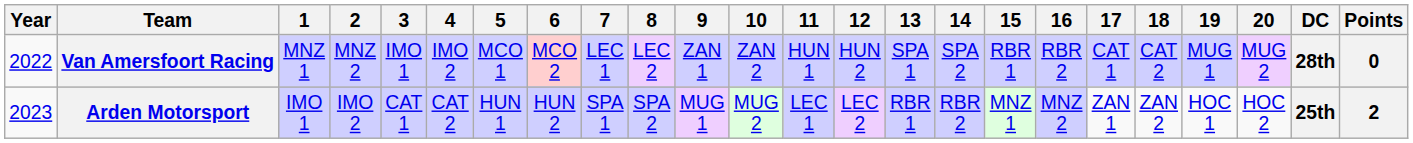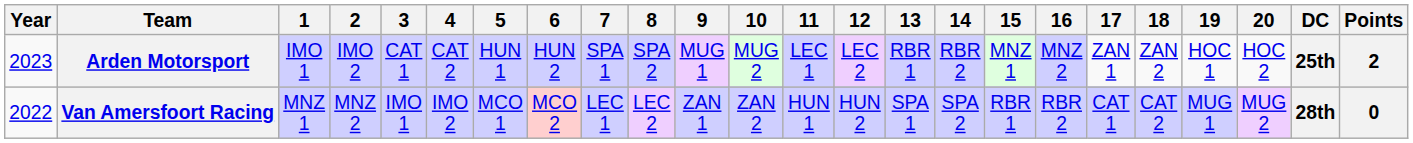 <table class="wikitable" style="text-align:center; font-size:85%">
 <tr>
 <th>Year</th>
 <th>Team</th>
 <th>1</th>
 <th>2</th>
 <th>3</th>
 <th>4</th>
 <th>5</th>
 <th>6</th>
 <th>7</th>
 <th>8</th>
 <th>9</th>
 <th>10</th>
 <th>11</th>
 <th>12</th>
 <th>13</th>
 <th>14</th>
 <th>15</th>
 <th>16</th>
 <th>17</th>
 <th>18</th>
 <th>19</th>
 <th>20</th>
 <th>DC</th>
 <th>Points</th>
 </tr>
 <tr>
+<td><a href='#'>2023</a></td>
+<th nowrap><a href='#'>Arden Motorsport</a></th>
+<td style="background:#CFCFFF;"><a href='#'>IMO<br>1</a><br></td>
+<td style="background:#CFCFFF;"><a href='#'>IMO<br>2</a><br></td>
+<td style="background:#CFCFFF;"><a href='#'>CAT<br>1</a><br></td>
+<td style="background:#CFCFFF;"><a href='#'>CAT<br>2</a><br></td>
+<td style="background:#CFCFFF;"><a href='#'>HUN<br>1</a><br></td>
+<td style="background:#CFCFFF;"><a href='#'>HUN<br>2</a><br></td>
+<td style="background:#CFCFFF;"><a href='#'>SPA<br>1</a><br></td>
+<td style="background:#CFCFFF;"><a href='#'>SPA<br>2</a><br></td>
+<td style="background:#EFCFFF;"><a href='#'>MUG<br>1</a><br></td>
+<td style="background:#DFFFDF;"><a href='#'>MUG<br>2</a><br></td>
+<td style="background:#CFCFFF;"><a href='#'>LEC<br>1</a><br></td>
+<td style="background:#EFCFFF;"><a href='#'>LEC<br>2</a><br></td>
+<td style="background:#CFCFFF;"><a href='#'>RBR<br>1</a><br></td>
+<td style="background:#CFCFFF;"><a href='#'>RBR<br>2</a><br></td>
+<td style="background:#DFFFDF;"><a href='#'>MNZ<br>1</a><br></td>
+<td style="background:#CFCFFF;"><a href='#'>MNZ<br>2</a><br></td>
+<td style="background:#;"><a href='#'>ZAN<br>1</a></td>
+<td style="background:#;"><a href='#'>ZAN<br>2</a></td>
+<td style="background:#;"><a href='#'>HOC<br>1</a></td>
+<td style="background:#;"><a href='#'>HOC<br>2</a></td>
+<th>25th</th>
+<th>2</th>
+</tr>
+<tr>
 <td><a href='#'>2022</a></td>
 <th nowrap><a href='#'>Van Amersfoort Racing</a></th>
 <td style="background:#CFCFFF;"><a href='#'>MNZ<br>1</a><br></td>
 <td style="background:#CFCFFF;"><a href='#'>MNZ<br>2</a><br></td>
 <td style="background:#CFCFFF;"><a href='#'>IMO<br>1</a><br></td>
 <td style="background:#CFCFFF;"><a href='#'>IMO<br>2</a><br></td>
 <td style="background:#CFCFFF;"><a href='#'>MCO<br>1</a><br></td>
 <td style="background:#FFCFCF;"><a href='#'>MCO<br>2</a><br></td>
 <td style="background:#CFCFFF;"><a href='#'>LEC<br>1</a><br></td>
 <td style="background:#EFCFFF;"><a href='#'>LEC<br>2</a><br></td>
 <td style="background:#CFCFFF;"><a href='#'>ZAN<br>1</a><br></td>
 <td style="background:#CFCFFF;"><a href='#'>ZAN<br>2</a><br></td>
 <td style="background:#CFCFFF;"><a href='#'>HUN<br>1</a><br></td>
 <td style="background:#CFCFFF;"><a href='#'>HUN<br>2</a><br></td>
 <td style="background:#CFCFFF;"><a href='#'>SPA<br>1</a><br></td>
 <td style="background:#CFCFFF;"><a href='#'>SPA<br>2</a><br></td>
 <td style="background:#CFCFFF;"><a href='#'>RBR<br>1</a><br></td>
 <td style="background:#CFCFFF;"><a href='#'>RBR<br>2</a><br></td>
 <td style="background:#CFCFFF;"><a href='#'>CAT<br>1</a><br></td>
 <td style="background:#CFCFFF;"><a href='#'>CAT<br>2</a><br></td>
 <td style="background:#CFCFFF;"><a href='#'>MUG<br>1</a><br></td>
 <td style="background:#EFCFFF;"><a href='#'>MUG<br>2</a><br></td>
 <th>28th</th>
 <th>0</th>
 </tr>
-<tr>
-<td><a href='#'>2023</a></td>
-<th nowrap><a href='#'>Arden Motorsport</a></th>
-<td style="background:#CFCFFF;"><a href='#'>IMO<br>1</a><br></td>
-<td style="background:#CFCFFF;"><a href='#'>IMO<br>2</a><br></td>
-<td style="background:#CFCFFF;"><a href='#'>CAT<br>1</a><br></td>
-<td style="background:#CFCFFF;"><a href='#'>CAT<br>2</a><br></td>
-<td style="background:#CFCFFF;"><a href='#'>HUN<br>1</a><br></td>
-<td style="background:#CFCFFF;"><a href='#'>HUN<br>2</a><br></td>
-<td style="background:#CFCFFF;"><a href='#'>SPA<br>1</a><br></td>
-<td style="background:#CFCFFF;"><a href='#'>SPA<br>2</a><br></td>
-<td style="background:#EFCFFF;"><a href='#'>MUG<br>1</a><br></td>
-<td style="background:#DFFFDF;"><a href='#'>MUG<br>2</a><br></td>
-<td style="background:#CFCFFF;"><a href='#'>LEC<br>1</a><br></td>
-<td style="background:#EFCFFF;"><a href='#'>LEC<br>2</a><br></td>
-<td style="background:#CFCFFF;"><a href='#'>RBR<br>1</a><br></td>
-<td style="background:#CFCFFF;"><a href='#'>RBR<br>2</a><br></td>
-<td style="background:#DFFFDF;"><a href='#'>MNZ<br>1</a><br></td>
-<td style="background:#CFCFFF;"><a href='#'>MNZ<br>2</a><br></td>
-<td style="background:#;"><a href='#'>ZAN<br>1</a></td>
-<td style="background:#;"><a href='#'>ZAN<br>2</a></td>
-<td style="background:#;"><a href='#'>HOC<br>1</a></td>
-<td style="background:#;"><a href='#'>HOC<br>2</a></td>
-<th>25th</th>
-<th>2</th>
-</tr>
 </table>
